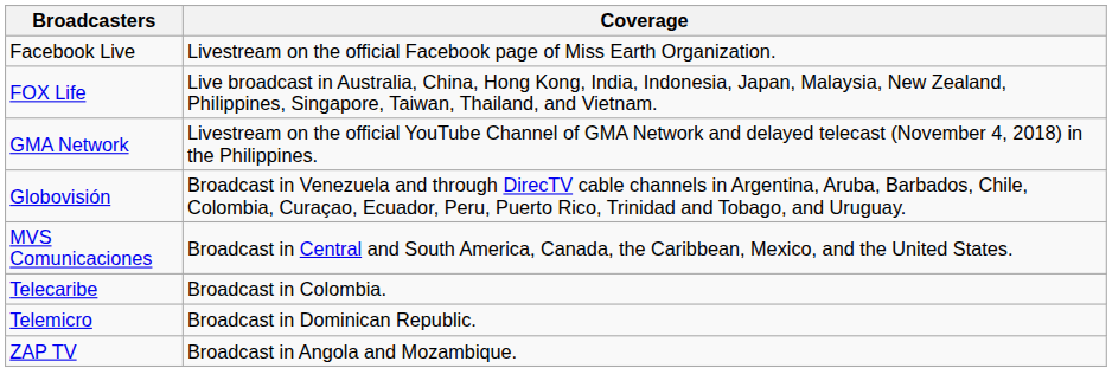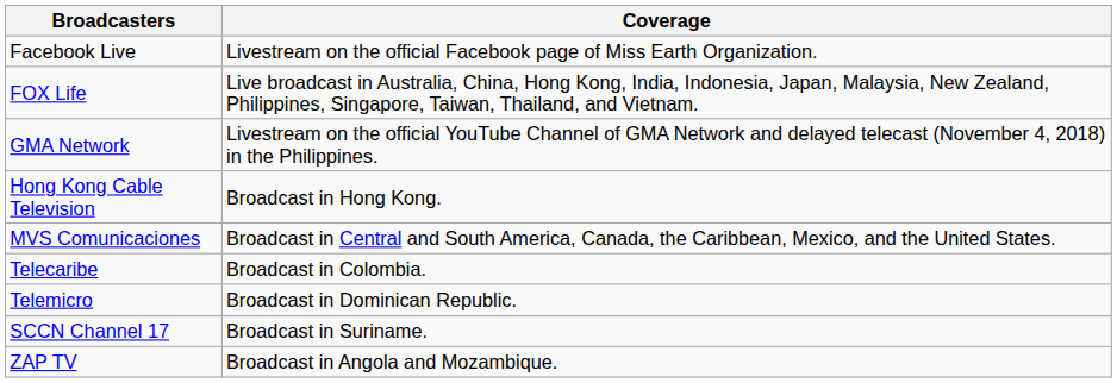 <table class="wikitable sortable" style="font-size:95%">
 <tr>
 <th>Broadcasters</th>
 <th>Coverage</th>
 </tr>
 <tr>
 <td>Facebook Live</td>
 <td>Livestream on the official Facebook page of Miss Earth Organization.</td>
 </tr>
 <tr>
 <td><a href='#'>FOX Life</a></td>
 <td>Live broadcast in Australia, China, Hong Kong, India, Indonesia, Japan, Malaysia, New Zealand, Philippines, Singapore, Taiwan, Thailand, and Vietnam.</td>
 </tr>
 <tr>
 <td><a href='#'>GMA Network</a></td>
 <td>Livestream on the official YouTube Channel of GMA Network and delayed telecast (November 4, 2018) in the Philippines.</td>
 </tr>
 <tr>
-<td><a href='#'>Globovisión</a></td>
-<td>Broadcast in Venezuela and through <a href='#'>DirecTV</a> cable channels in Argentina, Aruba, Barbados, Chile, Colombia, Curaçao, Ecuador, Peru, Puerto Rico, Trinidad and Tobago, and Uruguay.</td>
+<td><a href='#'>Hong Kong Cable Television</a></td>
+<td>Broadcast in Hong Kong.</td>
 </tr>
 <tr>
 <td><a href='#'>MVS Comunicaciones</a></td>
 <td>Broadcast in <a href='#'>Central</a> and South America, Canada, the Caribbean, Mexico, and the United States.</td>
 </tr>
 <tr>
 <td><a href='#'>Telecaribe</a></td>
 <td>Broadcast in Colombia.</td>
 </tr>
 <tr>
 <td><a href='#'>Telemicro</a></td>
 <td>Broadcast in Dominican Republic.</td>
 </tr>
 <tr>
+<td><a href='#'>SCCN Channel 17</a></td>
+<td>Broadcast in Suriname.</td>
+</tr>
+<tr>
 <td><a href='#'>ZAP TV</a></td>
 <td>Broadcast in Angola and Mozambique.</td>
 </tr>
 </table>
